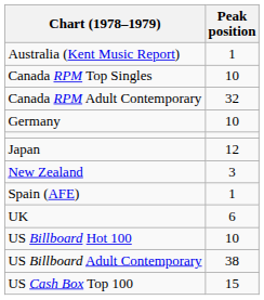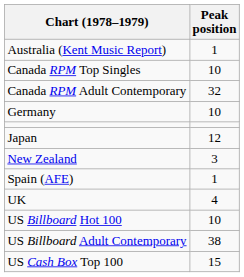 <table class="wikitable sortable">
 <tr>
 <th>Chart (1978–1979)</th>
 <th>Peak<br>position</th>
 </tr>
 <tr>
 <td>Australia (<a href='#'>Kent Music Report</a>)</td>
 <td style="text-align:center;">1</td>
 </tr>
 <tr>
 <td>Canada <a href='#'><em>RPM</em></a> Top Singles</td>
 <td style="text-align:center;">10</td>
 </tr>
 <tr>
 <td>Canada <a href='#'><em>RPM</em></a> Adult Contemporary</td>
 <td style="text-align:center;">32</td>
 </tr>
 <tr>
 <td>Germany</td>
 <td style="text-align:center;">10</td>
 </tr>
 <tr>
 <td></td>
 </tr>
 <tr>
 <td>Japan</td>
 <td style="text-align:center;">12</td>
 </tr>
 <tr>
 <td><a href='#'>New Zealand</a></td>
 <td style="text-align:center;">3</td>
 </tr>
 <tr>
 <td>Spain (<a href='#'>AFE</a>)</td>
 <td align="center">1</td>
 </tr>
 <tr>
 <td>UK</td>
-<td style="text-align:center;">6</td>
+<td style="text-align:center;">4</td>
 </tr>
 <tr>
 <td>US <em><a href='#'>Billboard</a></em> <a href='#'>Hot 100</a></td>
 <td style="text-align:center;">10</td>
 </tr>
 <tr>
 <td>US <em>Billboard</em> <a href='#'>Adult Contemporary</a></td>
 <td style="text-align:center;">38</td>
 </tr>
 <tr>
 <td>US <a href='#'><em>Cash Box</em></a> Top 100</td>
 <td align="center">15</td>
 </tr>
 </table>
